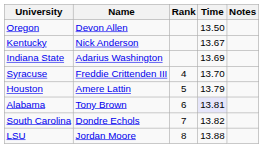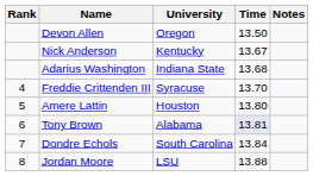 <table class="wikitable sortable" style="text-align:center">
 <tr>
+<th>Rank</th>
+<th>Name</th>
 <th>University</th>
-<th>Name</th>
-<th>Rank</th>
 <th>Time</th>
 <th>Notes</th>
 </tr>
 <tr>
+<td></td>
+<td align=left><a href='#'>Devon Allen</a></td>
 <td align=left><a href='#'>Oregon</a></td>
-<td align=left><a href='#'>Devon Allen</a></td>
-<td></td>
 <td>13.50</td>
 <td></td>
 </tr>
 <tr>
+<td></td>
+<td align=left><a href='#'>Nick Anderson</a></td>
 <td align=left><a href='#'>Kentucky</a></td>
-<td align=left><a href='#'>Nick Anderson</a></td>
-<td></td>
 <td>13.67</td>
 <td></td>
 </tr>
 <tr>
+<td></td>
+<td align=left><a href='#'>Adarius Washington</a></td>
 <td align=left><a href='#'>Indiana State</a></td>
-<td align=left><a href='#'>Adarius Washington</a></td>
-<td></td>
-<td>13.69</td>
+<td>13.68</td>
 <td></td>
 </tr>
 <tr>
+<td>4</td>
+<td align=left><a href='#'>Freddie Crittenden III</a></td>
 <td align=left><a href='#'>Syracuse</a></td>
-<td align=left><a href='#'>Freddie Crittenden III</a></td>
-<td>4</td>
 <td>13.70</td>
 <td></td>
 </tr>
 <tr>
+<td>5</td>
+<td align=left><a href='#'>Amere Lattin</a></td>
 <td align=left><a href='#'>Houston</a></td>
-<td align=left><a href='#'>Amere Lattin</a></td>
-<td>5</td>
-<td>13.79</td>
+<td>13.80</td>
 <td></td>
 </tr>
 <tr>
+<td>6</td>
+<td align=left><a href='#'>Tony Brown</a></td>
 <td align=left><a href='#'>Alabama</a></td>
-<td align=left><a href='#'>Tony Brown</a></td>
-<td>6</td>
 <td style="background: lavender;">13.81</td>
 <td></td>
 </tr>
 <tr>
+<td>7</td>
+<td align=left><a href='#'>Dondre Echols</a></td>
 <td align=left><a href='#'>South Carolina</a></td>
-<td align=left><a href='#'>Dondre Echols</a></td>
-<td>7</td>
-<td>13.82</td>
+<td>13.84</td>
 <td></td>
 </tr>
 <tr>
+<td>8</td>
+<td align=left><a href='#'>Jordan Moore</a></td>
 <td align=left><a href='#'>LSU</a></td>
-<td align=left><a href='#'>Jordan Moore</a></td>
-<td>8</td>
 <td>13.88</td>
 <td></td>
 </tr>
 </table>
